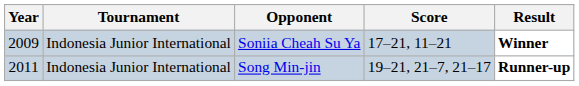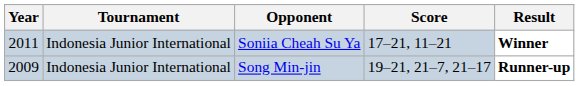 <table class="sortable wikitable" style="font-size: 90%;">
 <tr>
 <th>Year</th>
 <th>Tournament</th>
 <th>Opponent</th>
 <th>Score</th>
 <th>Result</th>
 </tr>
 <tr style="background:#C6D4E1">
-<td align="center">2009</td>
+<td align="center">2011</td>
 <td align="left">Indonesia Junior International</td>
 <td align="left"> <a href='#'>Soniia Cheah Su Ya</a></td>
 <td align="left">17–21, 11–21</td>
 <td style="text-align:left; background:white"> <strong>Winner</strong></td>
 </tr>
 <tr style="background:#C6D4E1">
-<td align="center">2011</td>
+<td align="center">2009</td>
 <td align="left">Indonesia Junior International</td>
 <td align="left"> <a href='#'>Song Min-jin</a></td>
 <td align="left">19–21, 21–7, 21–17</td>
 <td style="text-align:left; background:white"> <strong>Runner-up</strong></td>
 </tr>
 </table>
